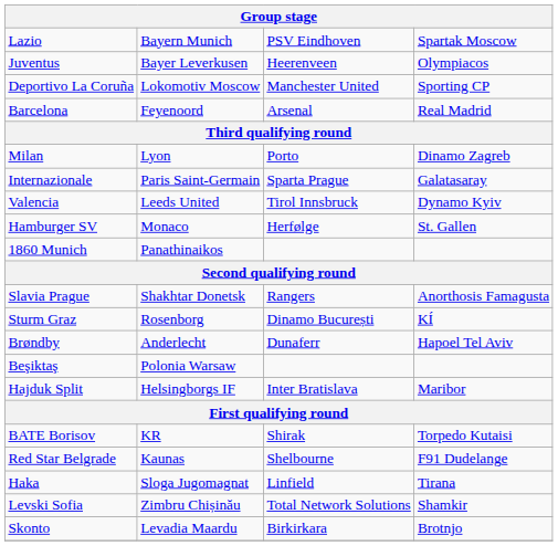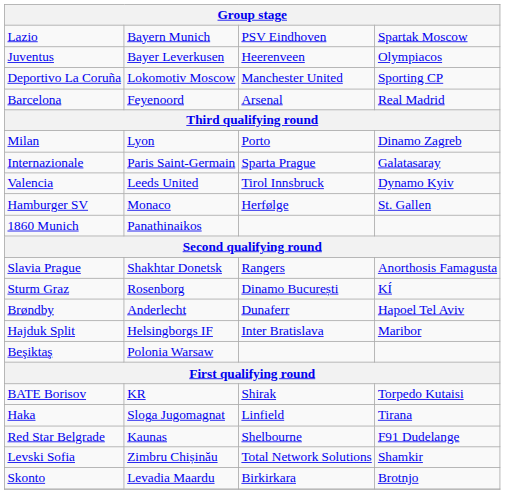 <table class="wikitable">
 <tr>
 <th colspan=4><a href='#'>Group stage</a></th>
 </tr>
 <tr>
 <td> <a href='#'>Lazio</a> </td>
 <td> <a href='#'>Bayern Munich</a> </td>
 <td> <a href='#'>PSV Eindhoven</a> </td>
 <td> <a href='#'>Spartak Moscow</a> </td>
 </tr>
 <tr>
 <td> <a href='#'>Juventus</a> </td>
 <td> <a href='#'>Bayer Leverkusen</a> </td>
 <td> <a href='#'>Heerenveen</a> </td>
 <td> <a href='#'>Olympiacos</a> </td>
 </tr>
 <tr>
 <td> <a href='#'>Deportivo La Coruña</a> </td>
 <td> <a href='#'>Lokomotiv Moscow</a> </td>
 <td> <a href='#'>Manchester United</a> </td>
 <td> <a href='#'>Sporting CP</a> </td>
 </tr>
 <tr>
 <td> <a href='#'>Barcelona</a> </td>
 <td> <a href='#'>Feyenoord</a> </td>
 <td> <a href='#'>Arsenal</a> </td>
 <td> <a href='#'>Real Madrid</a> </td>
 </tr>
 <tr>
 <th colspan=4><a href='#'>Third qualifying round</a></th>
 </tr>
 <tr>
 <td> <a href='#'>Milan</a> </td>
 <td> <a href='#'>Lyon</a> </td>
 <td> <a href='#'>Porto</a> </td>
 <td> <a href='#'>Dinamo Zagreb</a> </td>
 </tr>
 <tr>
 <td> <a href='#'>Internazionale</a> </td>
 <td> <a href='#'>Paris Saint-Germain</a> </td>
 <td> <a href='#'>Sparta Prague</a> </td>
 <td> <a href='#'>Galatasaray</a> </td>
 </tr>
 <tr>
 <td> <a href='#'>Valencia</a> </td>
 <td> <a href='#'>Leeds United</a> </td>
 <td> <a href='#'>Tirol Innsbruck</a> </td>
 <td> <a href='#'>Dynamo Kyiv</a> </td>
 </tr>
 <tr>
 <td> <a href='#'>Hamburger SV</a> </td>
 <td> <a href='#'>Monaco</a> </td>
 <td> <a href='#'>Herfølge</a> </td>
 <td> <a href='#'>St. Gallen</a> </td>
 </tr>
 <tr>
 <td> <a href='#'>1860 Munich</a> </td>
 <td> <a href='#'>Panathinaikos</a> </td>
 <td></td>
 <td></td>
 </tr>
 <tr>
 <th colspan=4><a href='#'>Second qualifying round</a></th>
 </tr>
 <tr>
 <td> <a href='#'>Slavia Prague</a> </td>
 <td> <a href='#'>Shakhtar Donetsk</a> </td>
 <td> <a href='#'>Rangers</a> </td>
 <td> <a href='#'>Anorthosis Famagusta</a> </td>
 </tr>
 <tr>
 <td> <a href='#'>Sturm Graz</a> </td>
 <td> <a href='#'>Rosenborg</a> </td>
 <td> <a href='#'>Dinamo București</a> </td>
 <td> <a href='#'>KÍ</a> </td>
 </tr>
 <tr>
 <td> <a href='#'>Brøndby</a> </td>
 <td> <a href='#'>Anderlecht</a> </td>
 <td> <a href='#'>Dunaferr</a> </td>
 <td> <a href='#'>Hapoel Tel Aviv</a> </td>
 </tr>
 <tr>
+<td> <a href='#'>Hajduk Split</a> </td>
+<td> <a href='#'>Helsingborgs IF</a> </td>
+<td> <a href='#'>Inter Bratislava</a> </td>
+<td> <a href='#'>Maribor</a> </td>
+</tr>
+<tr>
 <td> <a href='#'>Beşiktaş</a> </td>
 <td> <a href='#'>Polonia Warsaw</a> </td>
 <td></td>
 <td></td>
-</tr>
-<tr>
-<td> <a href='#'>Hajduk Split</a> </td>
-<td> <a href='#'>Helsingborgs IF</a> </td>
-<td> <a href='#'>Inter Bratislava</a> </td>
-<td> <a href='#'>Maribor</a> </td>
 </tr>
 <tr>
 <th colspan=4><a href='#'>First qualifying round</a></th>
 </tr>
 <tr>
 <td> <a href='#'>BATE Borisov</a> </td>
 <td> <a href='#'>KR</a> </td>
 <td> <a href='#'>Shirak</a> </td>
 <td> <a href='#'>Torpedo Kutaisi</a> </td>
 </tr>
 <tr>
+<td> <a href='#'>Haka</a> </td>
+<td> <a href='#'>Sloga Jugomagnat</a> </td>
+<td> <a href='#'>Linfield</a> </td>
+<td> <a href='#'>Tirana</a> </td>
+</tr>
+<tr>
 <td> <a href='#'>Red Star Belgrade</a> </td>
 <td> <a href='#'>Kaunas</a> </td>
 <td> <a href='#'>Shelbourne</a> </td>
 <td> <a href='#'>F91 Dudelange</a> </td>
-</tr>
-<tr>
-<td> <a href='#'>Haka</a> </td>
-<td> <a href='#'>Sloga Jugomagnat</a> </td>
-<td> <a href='#'>Linfield</a> </td>
-<td> <a href='#'>Tirana</a> </td>
 </tr>
 <tr>
 <td> <a href='#'>Levski Sofia</a> </td>
 <td> <a href='#'>Zimbru Chișinău</a> </td>
 <td> <a href='#'>Total Network Solutions</a> </td>
 <td> <a href='#'>Shamkir</a> </td>
 </tr>
 <tr>
 <td> <a href='#'>Skonto</a> </td>
 <td> <a href='#'>Levadia Maardu</a> </td>
 <td> <a href='#'>Birkirkara</a> </td>
 <td> <a href='#'>Brotnjo</a> </td>
 </tr>
 <tr>
 </tr>
 </table>
